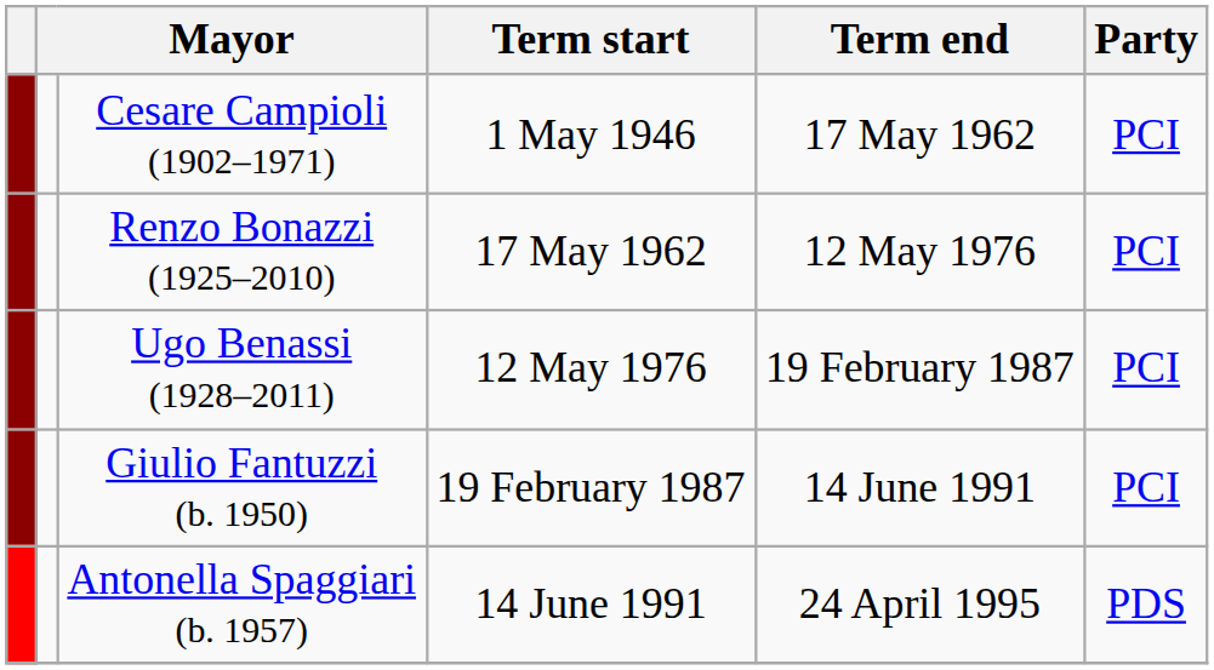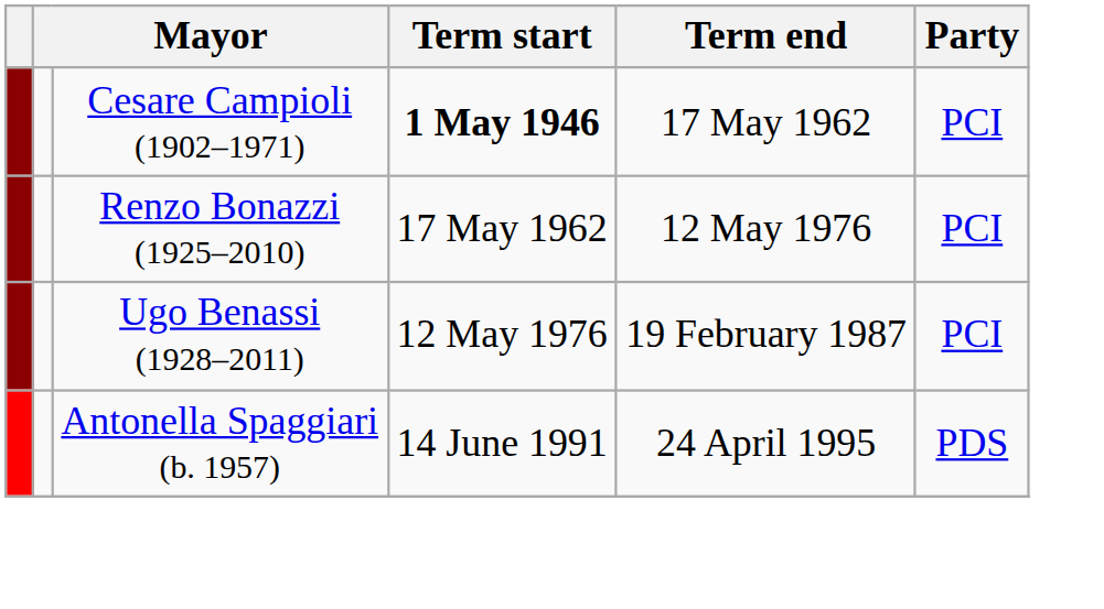 <table class="wikitable" style="text-align: center;">
 <tr>
 <th class=unsortable> </th>
 <th colspan=2>Mayor</th>
 <th>Term start</th>
 <th>Term end</th>
 <th>Party</th>
 </tr>
 <tr>
 <th style="background:#8B0000;"></th>
 <td></td>
 <td><a href='#'>Cesare Campioli</a><br><small>(1902–1971)</small></td>
-<td align=center>1 May 1946</td>
+<td align=center><strong>1 May 1946</strong></td>
 <td align=center>17 May 1962</td>
 <td><a href='#'>PCI</a></td>
 </tr>
 <tr>
 <th style="background:#8B0000;"></th>
 <td></td>
 <td><a href='#'>Renzo Bonazzi</a><br><small>(1925–2010)</small></td>
 <td align=center>17 May 1962</td>
 <td align=center>12 May 1976</td>
 <td><a href='#'>PCI</a></td>
 </tr>
 <tr>
 <th style="background:#8B0000;"></th>
 <td></td>
 <td><a href='#'>Ugo Benassi</a><br><small>(1928–2011)</small></td>
 <td align=center>12 May 1976</td>
 <td align=center>19 February 1987</td>
 <td><a href='#'>PCI</a></td>
 </tr>
 <tr>
-<th style="background:#8B0000;"></th>
-<td></td>
-<td><a href='#'>Giulio Fantuzzi</a><br><small>(b. 1950)</small></td>
-<td align=center>19 February 1987</td>
-<td align=center>14 June 1991</td>
-<td><a href='#'>PCI</a></td>
-</tr>
-<tr>
 <th style="background:#FF0000;"></th>
 <td></td>
 <td><a href='#'>Antonella Spaggiari</a><br><small>(b. 1957)</small></td>
 <td align=center>14 June 1991</td>
 <td align=center>24 April 1995</td>
 <td><a href='#'>PDS</a></td>
 </tr>
 <tr>
 </tr>
 </table>
